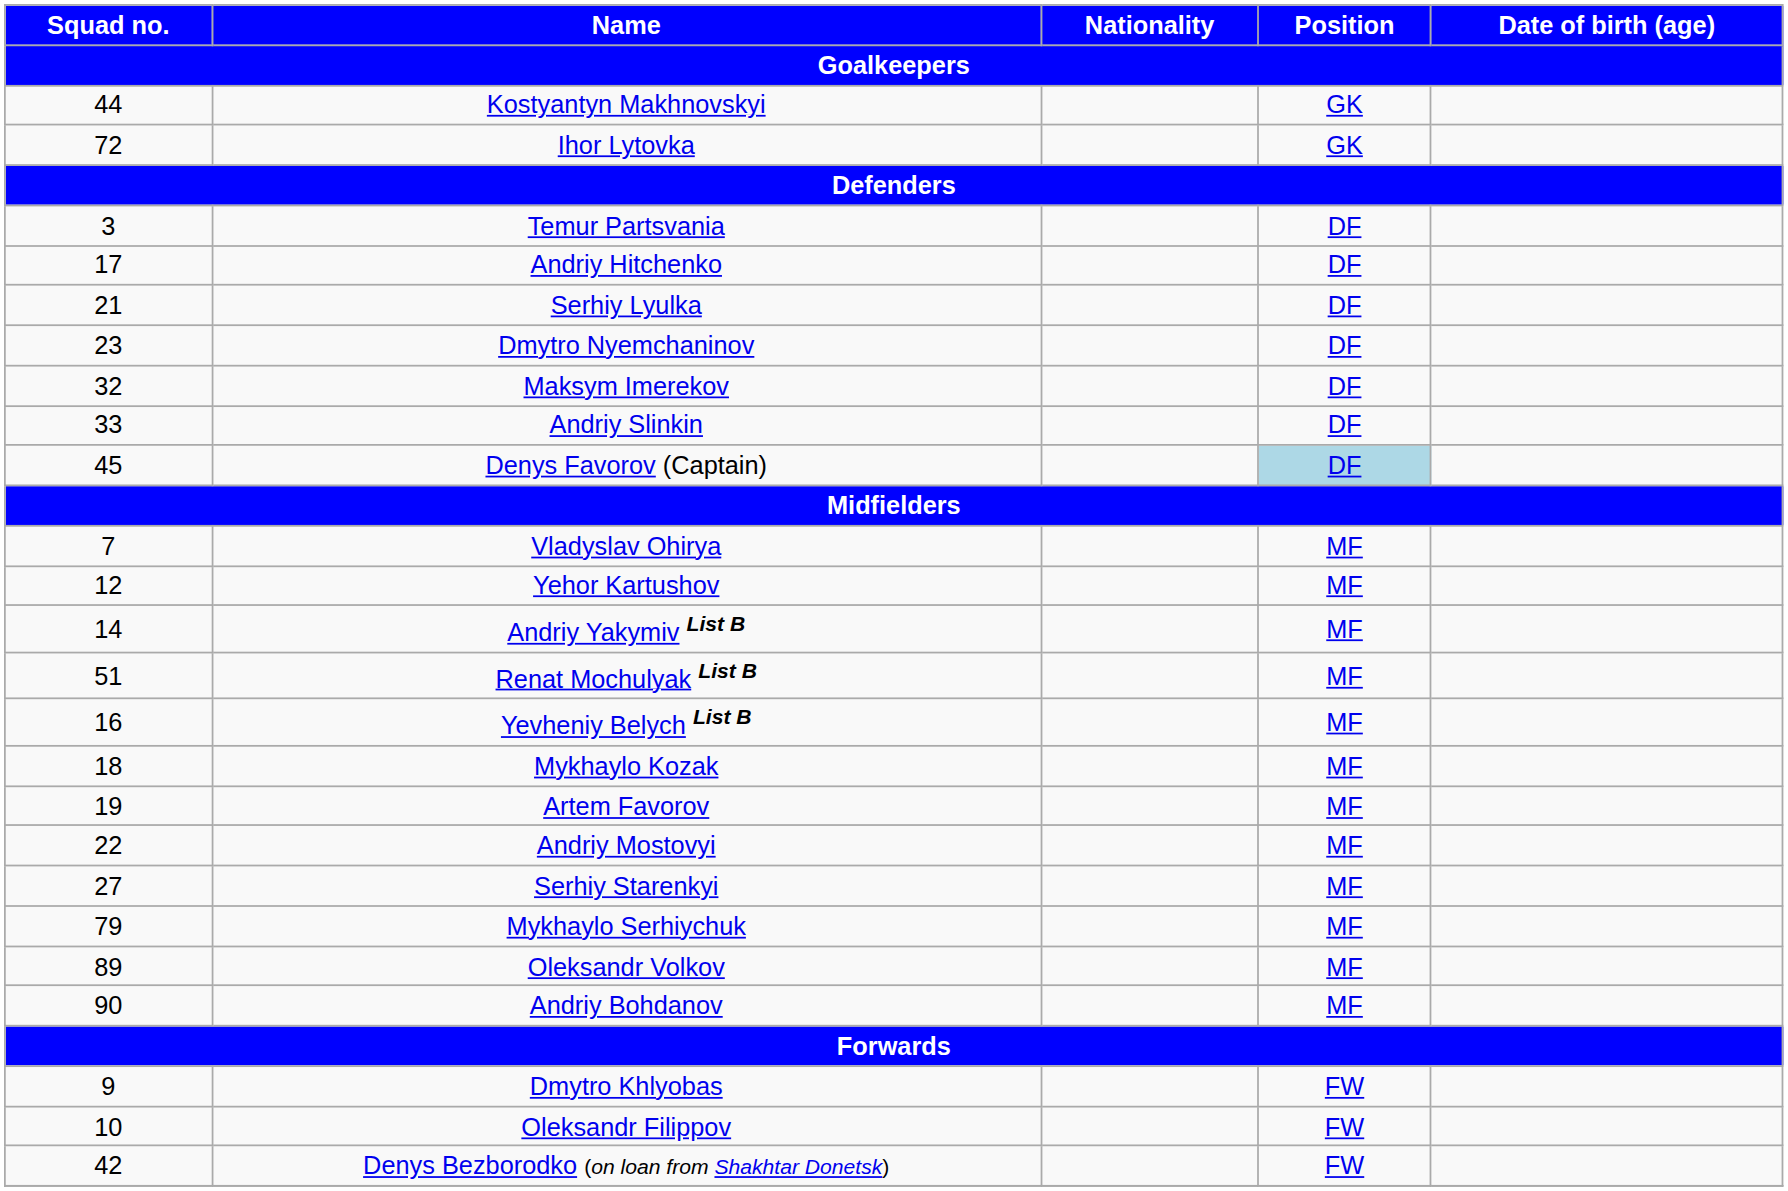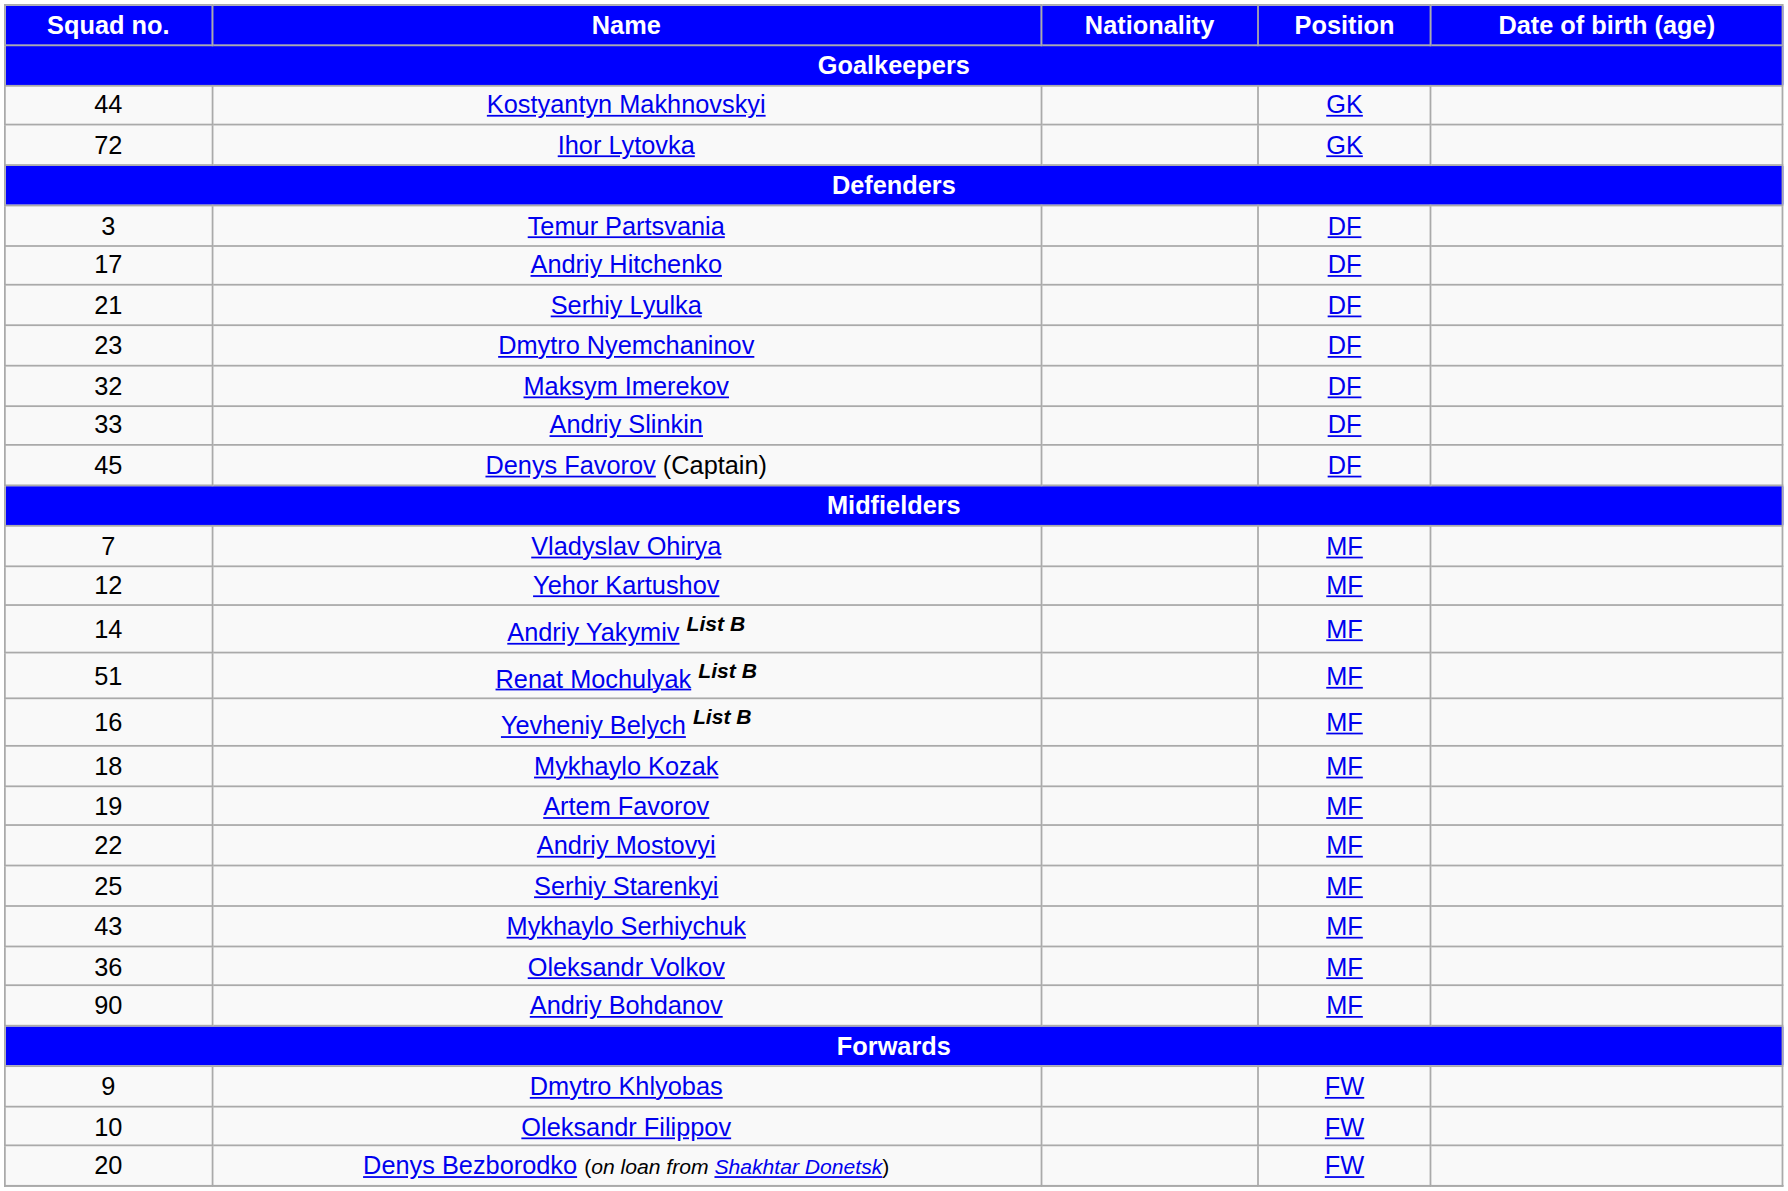 <table class="wikitable" style="text-align:center; font-size:90%; width:80%">
 <tr>
 <th style="background:blue; color:white; text-align:center">Squad no.</th>
 <th style="background:blue; color:white; text-align:center">Name</th>
 <th style="background:blue; color:white; text-align:center">Nationality</th>
 <th style="background:blue; color:white; text-align:center">Position</th>
 <th style="background:blue; color:white; text-align:center">Date of birth (age)</th>
 </tr>
 <tr>
 <th colspan="6" style="background:blue; color:white; text-align:center">Goalkeepers</th>
 </tr>
 <tr>
 <td>44</td>
 <td><a href='#'>Kostyantyn Makhnovskyi</a></td>
 <td></td>
 <td><a href='#'>GK</a></td>
 <td></td>
 </tr>
 <tr>
 <td>72</td>
 <td><a href='#'>Ihor Lytovka</a></td>
 <td></td>
 <td><a href='#'>GK</a></td>
 <td></td>
 </tr>
 <tr>
 <th colspan="6" style="background:blue; color:white; text-align:center">Defenders</th>
 </tr>
 <tr>
 <td>3</td>
 <td><a href='#'>Temur Partsvania</a></td>
 <td></td>
 <td><a href='#'>DF</a></td>
 <td></td>
 </tr>
 <tr>
 <td>17</td>
 <td><a href='#'>Andriy Hitchenko</a></td>
 <td></td>
 <td><a href='#'>DF</a></td>
 <td></td>
 </tr>
 <tr>
 <td>21</td>
 <td><a href='#'>Serhiy Lyulka</a></td>
 <td></td>
 <td><a href='#'>DF</a></td>
 <td></td>
 </tr>
 <tr>
 <td>23</td>
 <td><a href='#'>Dmytro Nyemchaninov</a></td>
 <td></td>
 <td><a href='#'>DF</a></td>
 <td></td>
 </tr>
 <tr>
 <td>32</td>
 <td><a href='#'>Maksym Imerekov</a></td>
 <td></td>
 <td><a href='#'>DF</a></td>
 <td></td>
 </tr>
 <tr>
 <td>33</td>
 <td><a href='#'>Andriy Slinkin</a></td>
 <td></td>
 <td><a href='#'>DF</a></td>
 <td></td>
 </tr>
 <tr>
 <td>45</td>
 <td><a href='#'>Denys Favorov</a> (Captain)</td>
 <td></td>
-<td style="background: lightblue;"><a href='#'>DF</a></td>
+<td><a href='#'>DF</a></td>
 <td></td>
 </tr>
 <tr>
 <th colspan="6" style="background:blue; color:white; text-align:center">Midfielders</th>
 </tr>
 <tr>
 <td>7</td>
 <td><a href='#'>Vladyslav Ohirya</a></td>
 <td></td>
 <td><a href='#'>MF</a></td>
 <td></td>
 </tr>
 <tr>
 <td>12</td>
 <td><a href='#'>Yehor Kartushov</a></td>
 <td></td>
 <td><a href='#'>MF</a></td>
 <td></td>
 </tr>
 <tr>
 <td>14</td>
 <td><a href='#'>Andriy Yakymiv</a> <sup><strong><em>List B</em></strong></sup></td>
 <td></td>
 <td><a href='#'>MF</a></td>
 <td></td>
 </tr>
 <tr>
 <td>51</td>
 <td><a href='#'>Renat Mochulyak</a> <sup><strong><em>List B</em></strong></sup></td>
 <td></td>
 <td><a href='#'>MF</a></td>
 <td></td>
 </tr>
 <tr>
 <td>16</td>
 <td><a href='#'>Yevheniy Belych</a> <sup><strong><em>List B</em></strong></sup></td>
 <td></td>
 <td><a href='#'>MF</a></td>
 <td></td>
 </tr>
 <tr>
 <td>18</td>
 <td><a href='#'>Mykhaylo Kozak</a></td>
 <td></td>
 <td><a href='#'>MF</a></td>
 <td></td>
 </tr>
 <tr>
 <td>19</td>
 <td><a href='#'>Artem Favorov</a></td>
 <td></td>
 <td><a href='#'>MF</a></td>
 <td></td>
 </tr>
 <tr>
 <td>22</td>
 <td><a href='#'>Andriy Mostovyi</a></td>
 <td></td>
 <td><a href='#'>MF</a></td>
 <td></td>
 </tr>
 <tr>
-<td>27</td>
+<td>25</td>
 <td><a href='#'>Serhiy Starenkyi</a></td>
 <td></td>
 <td><a href='#'>MF</a></td>
 <td></td>
 </tr>
 <tr>
-<td>79</td>
+<td>43</td>
 <td><a href='#'>Mykhaylo Serhiychuk</a></td>
 <td></td>
 <td><a href='#'>MF</a></td>
 <td></td>
 </tr>
 <tr>
-<td>89</td>
+<td>36</td>
 <td><a href='#'>Oleksandr Volkov</a></td>
 <td></td>
 <td><a href='#'>MF</a></td>
 <td></td>
 </tr>
 <tr>
 <td>90</td>
 <td><a href='#'>Andriy Bohdanov</a></td>
 <td></td>
 <td><a href='#'>MF</a></td>
 <td></td>
 </tr>
 <tr>
 <th colspan="7" style="background:blue; color:white; text-align:center">Forwards</th>
 </tr>
 <tr>
 <td>9</td>
 <td><a href='#'>Dmytro Khlyobas</a></td>
 <td></td>
 <td><a href='#'>FW</a></td>
 <td></td>
 </tr>
 <tr>
 <td>10</td>
 <td><a href='#'>Oleksandr Filippov</a></td>
 <td></td>
 <td><a href='#'>FW</a></td>
 <td></td>
 </tr>
 <tr>
-<td>42</td>
+<td>20</td>
 <td><a href='#'>Denys Bezborodko</a> <small>(<em>on loan from <a href='#'>Shakhtar Donetsk</a></em>)</small></td>
 <td></td>
 <td><a href='#'>FW</a></td>
 <td></td>
 </tr>
 <tr>
 </tr>
 </table>
